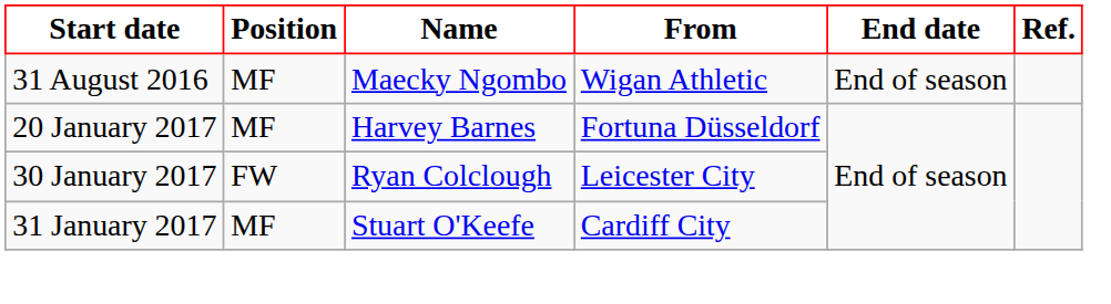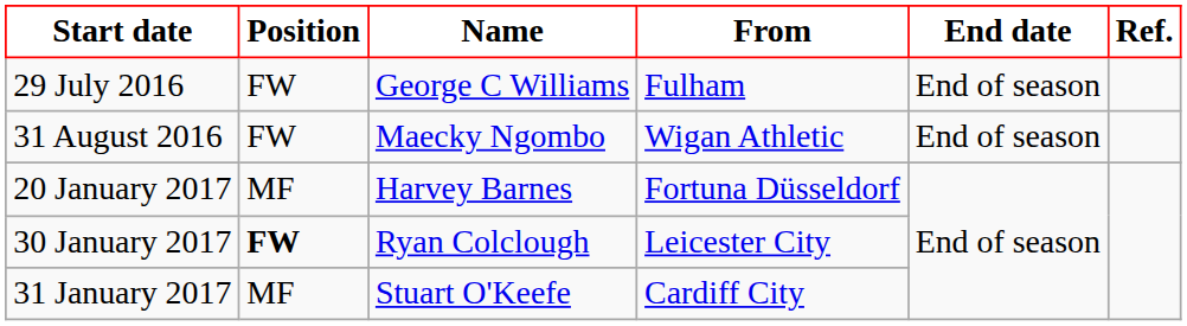 <table class="wikitable">
 <tr>
 <th style="background:#FFFFFF; color:black; border:1px solid red;">Start date</th>
 <th style="background:#FFFFFF; color:black; border:1px solid red;">Position</th>
 <th style="background:#FFFFFF; color:black; border:1px solid red;">Name</th>
 <th style="background:#FFFFFF; color:black; border:1px solid red;">From</th>
 <th style="background:#FFFFFF; color:black; border:1px solid red;">End date</th>
 <th style="background:#FFFFFF; color:black; border:1px solid red;">Ref.</th>
 </tr>
 <tr>
+<td>29 July 2016</td>
+<td>FW</td>
+<td> <a href='#'>George C Williams</a></td>
+<td><a href='#'>Fulham</a></td>
+<td>End of season</td>
+<td></td>
+</tr>
+<tr>
 <td>31 August 2016</td>
-<td>MF</td>
+<td>FW</td>
 <td> <a href='#'>Maecky Ngombo</a></td>
 <td><a href='#'>Wigan Athletic</a></td>
 <td>End of season</td>
 <td></td>
 </tr>
 <tr>
 <td>20 January 2017</td>
 <td>MF</td>
 <td> <a href='#'>Harvey Barnes</a></td>
 <td> <a href='#'>Fortuna Düsseldorf</a></td>
 <td rowspan="3">End of season</td>
 <td rowspan="3"></td>
 </tr>
 <tr>
 <td>30 January 2017</td>
-<td>FW</td>
+<td><strong>FW</strong></td>
 <td> <a href='#'>Ryan Colclough</a></td>
 <td><a href='#'>Leicester City</a></td>
 </tr>
 <tr>
 <td>31 January 2017</td>
 <td>MF</td>
 <td> <a href='#'>Stuart O'Keefe</a></td>
 <td> <a href='#'>Cardiff City</a></td>
 </tr>
 </table>
